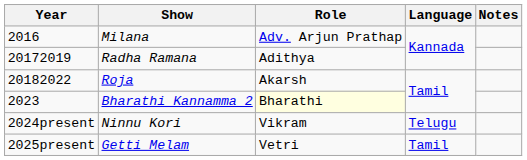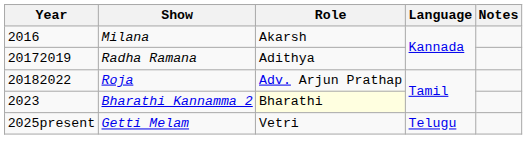 <table class="wikitable">
 <tr>
 <th>Year</th>
 <th>Show</th>
 <th>Role</th>
 <th>Language</th>
 <th>Notes</th>
 </tr>
 <tr>
 <td>2016</td>
 <td><em>Milana</em></td>
-<td><a href='#'>Adv.</a> Arjun Prathap</td>
+<td rowspan="1">Akarsh</td>
 <td rowspan="2"><a href='#'>Kannada</a></td>
 <td></td>
 </tr>
 <tr>
 <td>20172019</td>
 <td><em>Radha Ramana</em></td>
 <td rowspan="1">Adithya</td>
 <td></td>
 </tr>
 <tr>
 <td>20182022</td>
 <td><em><a href='#'>Roja</a></em></td>
-<td rowspan="1">Akarsh</td>
+<td><a href='#'>Adv.</a> Arjun Prathap</td>
 <td rowspan="2"><a href='#'>Tamil</a></td>
 <td></td>
 </tr>
 <tr>
 <td>2023</td>
 <td><em><a href='#'>Bharathi Kannamma 2</a></em></td>
 <td style="background: lightyellow;">Bharathi</td>
 <td></td>
 </tr>
 <tr>
-<td>2024present</td>
-<td><em>Ninnu Kori</em></td>
-<td>Vikram</td>
+<td>2025present</td>
+<td><em><a href='#'>Getti Melam</a></em></td>
+<td>Vetri</td>
 <td><a href='#'>Telugu</a></td>
 <td></td>
 </tr>
-<tr>
-<td>2025present</td>
-<td><em><a href='#'>Getti Melam</a></em></td>
-<td>Vetri</td>
-<td><a href='#'>Tamil</a></td>
-<td></td>
-</tr>
 </table>
